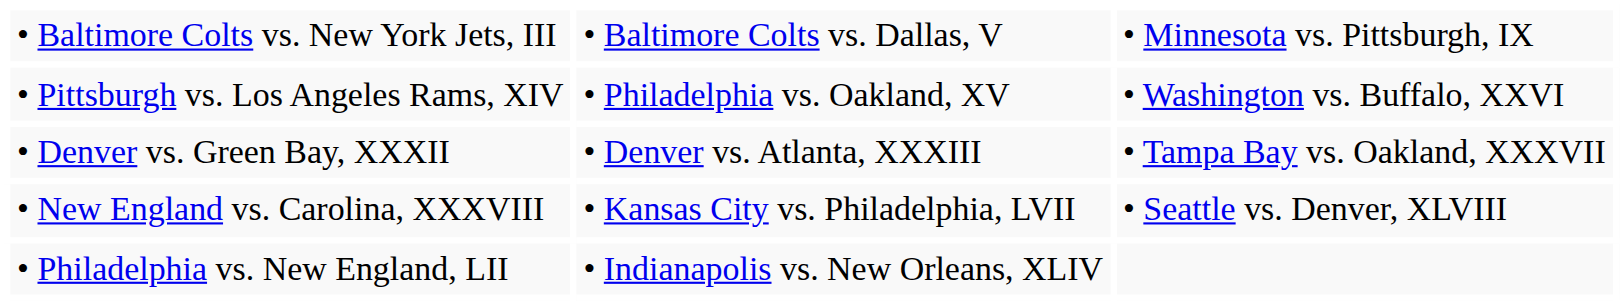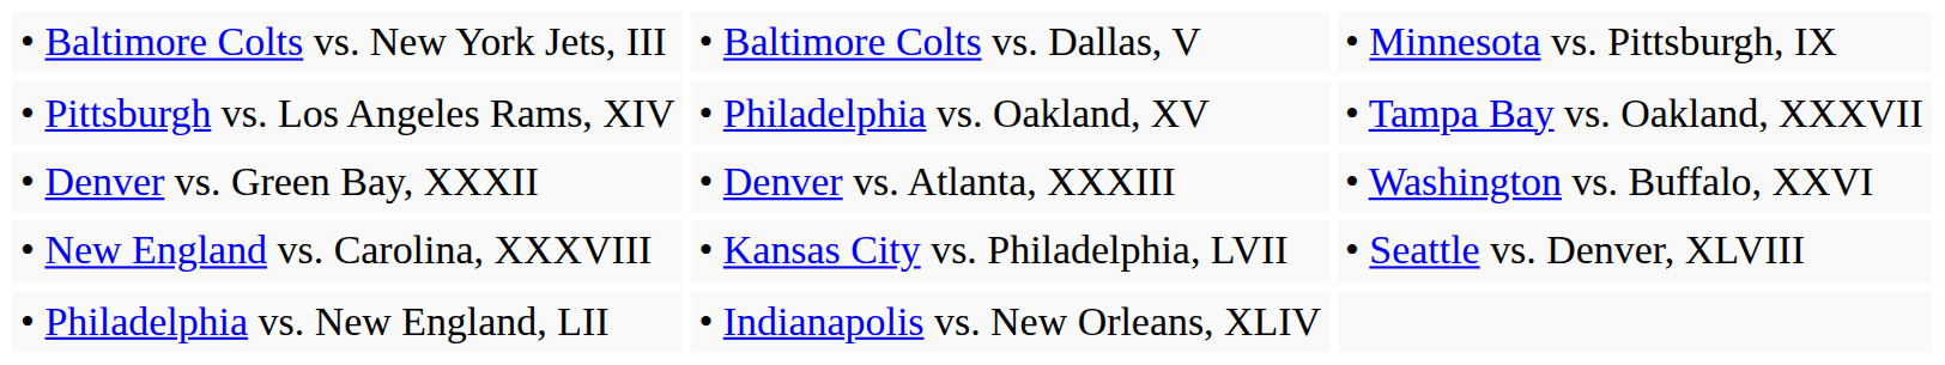 <table class="wikitable" style="border: solid white">
 <tr style="border: solid white">
 <td>• <a href='#'>Baltimore Colts</a> vs. New York Jets, III</td>
 <td style="border: solid white">• <a href='#'>Baltimore Colts</a> vs. Dallas, V</td>
 <td style="border: solid white">• <a href='#'>Minnesota</a> vs. Pittsburgh, IX</td>
 </tr>
 <tr>
 <td style="border: solid white">• <a href='#'>Pittsburgh</a> vs. Los Angeles Rams, XIV</td>
 <td style="border: solid white">• <a href='#'>Philadelphia</a> vs. Oakland, XV</td>
-<td style="border: solid white">• <a href='#'>Washington</a> vs. Buffalo, XXVI</td>
+<td style="border: solid white">• <a href='#'>Tampa Bay</a> vs. Oakland, XXXVII</td>
 </tr>
 <tr>
 <td style="border: solid white">• <a href='#'>Denver</a> vs. Green Bay, XXXII</td>
 <td style="border: solid white">• <a href='#'>Denver</a> vs. Atlanta, XXXIII</td>
-<td style="border: solid white">• <a href='#'>Tampa Bay</a> vs. Oakland, XXXVII</td>
+<td style="border: solid white">• <a href='#'>Washington</a> vs. Buffalo, XXVI</td>
 </tr>
 <tr>
 <td style="border: solid white">• <a href='#'>New England</a> vs. Carolina, XXXVIII</td>
 <td style="border: solid white">• <a href='#'>Kansas City</a> vs. Philadelphia, LVII</td>
 <td style="border: solid white">• <a href='#'>Seattle</a> vs. Denver, XLVIII</td>
 </tr>
 <tr>
 <td style="border: solid white">• <a href='#'>Philadelphia</a> vs. New England, LII</td>
 <td style="border: solid white">• <a href='#'>Indianapolis</a> vs. New Orleans, XLIV</td>
 </tr>
 </table>
